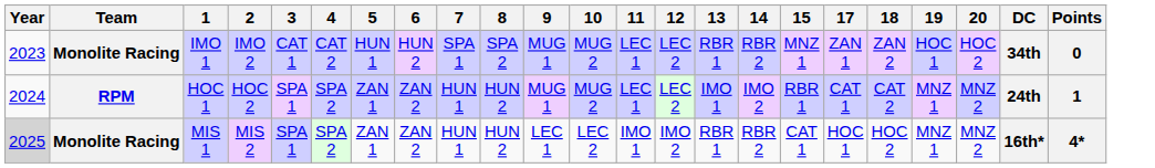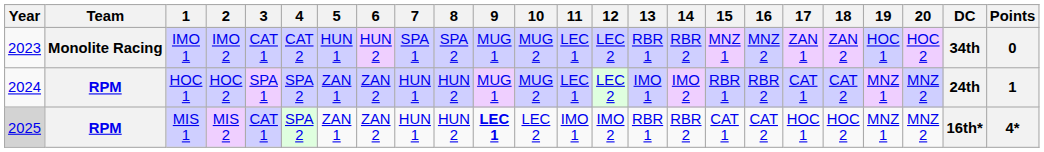 <table class="wikitable" style="text-align:center; font-size:85%">
 <tr>
 <th>Year</th>
 <th>Team</th>
 <th>1</th>
 <th>2</th>
 <th>3</th>
 <th>4</th>
 <th>5</th>
 <th>6</th>
 <th>7</th>
 <th>8</th>
 <th>9</th>
 <th>10</th>
 <th>11</th>
 <th>12</th>
 <th>13</th>
 <th>14</th>
 <th>15</th>
+<th>16</th>
 <th>17</th>
 <th>18</th>
 <th>19</th>
 <th>20</th>
 <th>DC</th>
 <th>Points</th>
 </tr>
 <tr>
 <td><a href='#'>2023</a></td>
 <th nowrap>Monolite Racing</th>
 <td style="background:#CFCFFF;"><a href='#'>IMO<br>1</a><br></td>
 <td style="background:#CFCFFF;"><a href='#'>IMO<br>2</a><br></td>
 <td style="background:#CFCFFF;"><a href='#'>CAT<br>1</a><br></td>
 <td style="background:#CFCFFF;"><a href='#'>CAT<br>2</a><br></td>
 <td style="background:#CFCFFF;"><a href='#'>HUN<br>1</a><br></td>
 <td style="background:#EFCFFF;"><a href='#'>HUN<br>2</a><br></td>
 <td style="background:#CFCFFF;"><a href='#'>SPA<br>1</a><br></td>
 <td style="background:#CFCFFF;"><a href='#'>SPA<br>2</a><br></td>
 <td style="background:#CFCFFF;"><a href='#'>MUG<br>1</a><br></td>
 <td style="background:#CFCFFF;"><a href='#'>MUG<br>2</a><br></td>
 <td style="background:#CFCFFF;"><a href='#'>LEC<br>1</a><br></td>
 <td style="background:#CFCFFF;"><a href='#'>LEC<br>2</a><br></td>
 <td style="background:#CFCFFF;"><a href='#'>RBR<br>1</a><br></td>
 <td style="background:#CFCFFF;"><a href='#'>RBR<br>2</a><br></td>
 <td style="background:#EFCFFF;"><a href='#'>MNZ<br>1</a><br></td>
+<td style="background:#CFCFFF;"><a href='#'>MNZ<br>2</a><br></td>
 <td style="background:#EFCFFF;"><a href='#'>ZAN<br>1</a><br></td>
 <td style="background:#EFCFFF;"><a href='#'>ZAN<br>2</a><br></td>
 <td style="background:#CFCFFF;"><a href='#'>HOC<br>1</a><br></td>
 <td style="background:#EFCFFF;"><a href='#'>HOC<br>2</a><br></td>
 <th>34th</th>
 <th>0</th>
 </tr>
 <tr>
 <td><a href='#'>2024</a></td>
 <th nowrap><a href='#'>RPM</a></th>
 <td style="background:#cfcfff;"><a href='#'>HOC<br>1</a><br></td>
 <td style="background:#cfcfff;"><a href='#'>HOC<br>2</a><br></td>
 <td style="background:#efcfff;"><a href='#'>SPA<br>1</a><br></td>
 <td style="background:#cfcfff;"><a href='#'>SPA<br>2</a><br></td>
 <td style="background:#cfcfff;"><a href='#'>ZAN<br>1</a><br></td>
 <td style="background:#cfcfff;"><a href='#'>ZAN<br>2</a><br></td>
 <td style="background:#cfcfff;"><a href='#'>HUN<br>1</a><br></td>
 <td style="background:#cfcfff;"><a href='#'>HUN<br>2</a><br></td>
 <td style="background:#efcfff;"><a href='#'>MUG<br>1</a><br></td>
 <td style="background:#cfcfff;"><a href='#'>MUG<br>2</a><br></td>
 <td style="background:#cfcfff;"><a href='#'>LEC<br>1</a><br></td>
 <td style="background:#dfffdf;"><a href='#'>LEC<br>2</a><br></td>
 <td style="background:#cfcfff;"><a href='#'>IMO<br>1</a><br></td>
 <td style="background:#efcfff;"><a href='#'>IMO<br>2</a><br></td>
 <td style="background:#cfcfff;"><a href='#'>RBR<br>1</a><br></td>
+<td style="background:#cfcfff;"><a href='#'>RBR<br>2</a><br></td>
 <td style="background:#cfcfff;"><a href='#'>CAT<br>1</a><br></td>
 <td style="background:#cfcfff;"><a href='#'>CAT<br>2</a><br></td>
 <td style="background:#efcfff;"><a href='#'>MNZ<br>1</a><br></td>
 <td style="background:#cfcfff;"><a href='#'>MNZ<br>2</a><br></td>
 <th>24th</th>
 <th>1</th>
 </tr>
 <tr>
 <td style="background: lightgrey;"><a href='#'>2025</a></td>
-<th nowrap>Monolite Racing</th>
+<th nowrap><a href='#'>RPM</a></th>
 <td style="background:#cfcfff;"><a href='#'>MIS<br>1</a><br></td>
 <td style="background:#efcfff;"><a href='#'>MIS<br>2</a><br></td>
-<td style="background:#cfcfff;"><a href='#'>SPA<br>1</a><br></td>
+<td style="background:#CFCFFF;"><a href='#'>CAT<br>1</a><br></td>
 <td style="background:#dfffdf;"><a href='#'>SPA<br>2</a><br></td>
 <td style="background:#;"><a href='#'>ZAN<br>1</a></td>
 <td style="background:#;"><a href='#'>ZAN<br>2</a></td>
 <td style="background:#;"><a href='#'>HUN<br>1</a></td>
 <td style="background:#;"><a href='#'>HUN<br>2</a></td>
-<td style="background:#;"><a href='#'>LEC<br>1</a></td>
+<td style="background:#;"><strong><a href='#'>LEC<br>1</a></strong></td>
 <td style="background:#;"><a href='#'>LEC<br>2</a></td>
 <td style="background:#;"><a href='#'>IMO<br>1</a></td>
 <td style="background:#;"><a href='#'>IMO<br>2</a></td>
 <td style="background:#;"><a href='#'>RBR<br>1</a></td>
 <td style="background:#;"><a href='#'>RBR<br>2</a></td>
 <td style="background:#;"><a href='#'>CAT<br>1</a></td>
+<td style="background:#;"><a href='#'>CAT<br>2</a></td>
 <td style="background:#;"><a href='#'>HOC<br>1</a></td>
 <td style="background:#;"><a href='#'>HOC<br>2</a></td>
 <td style="background:#;"><a href='#'>MNZ<br>1</a></td>
 <td style="background:#;"><a href='#'>MNZ<br>2</a></td>
 <th>16th*</th>
 <th>4*</th>
 </tr>
 </table>
